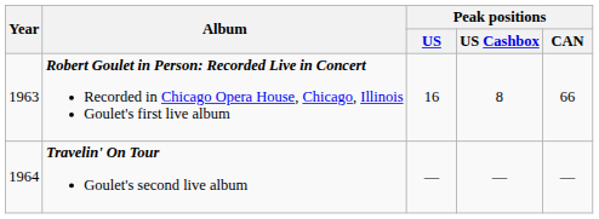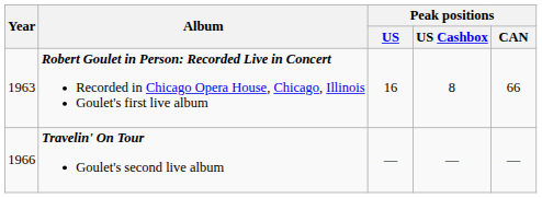 <table class="wikitable">
 <tr>
 <th rowspan="2">Year</th>
 <th rowspan="2">Album</th>
 <th colspan="3">Peak positions</th>
 </tr>
 <tr>
 <th width="45"><a href='#'>US</a><br></th>
 <th>US <a href='#'>Cashbox</a><br></th>
 <th width="45">CAN</th>
 </tr>
 <tr>
 <td>1963</td>
 <td><strong><em>Robert Goulet in Person: Recorded Live in Concert</em></strong><br><ul><li>Recorded in <a href='#'>Chicago Opera House</a>, <a href='#'>Chicago</a>, <a href='#'>Illinois</a></li><li>Goulet's first live album</li></ul></td>
 <td align="center">16</td>
 <td align="center">8</td>
 <td align="center">66</td>
 </tr>
 <tr>
-<td>1964</td>
+<td>1966</td>
 <td><strong><em>Travelin' On Tour</em></strong><br><ul><li>Goulet's second live album</li></ul></td>
 <td align="center">—</td>
 <td align="center">—</td>
 <td align="center">—</td>
 </tr>
 </table>
